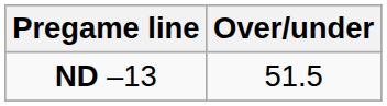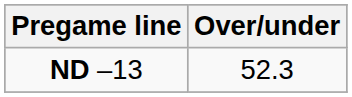 <table class="wikitable">
 <tr align="center">
 <th style=>Pregame line</th>
 <th style=>Over/under</th>
 </tr>
 <tr align="center">
 <td><strong>ND</strong> –13</td>
-<td>51.5</td>
+<td>52.3</td>
 </tr>
 </table>
